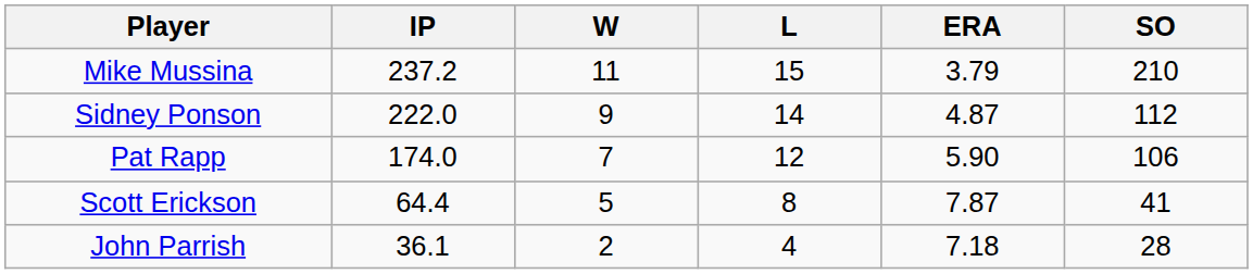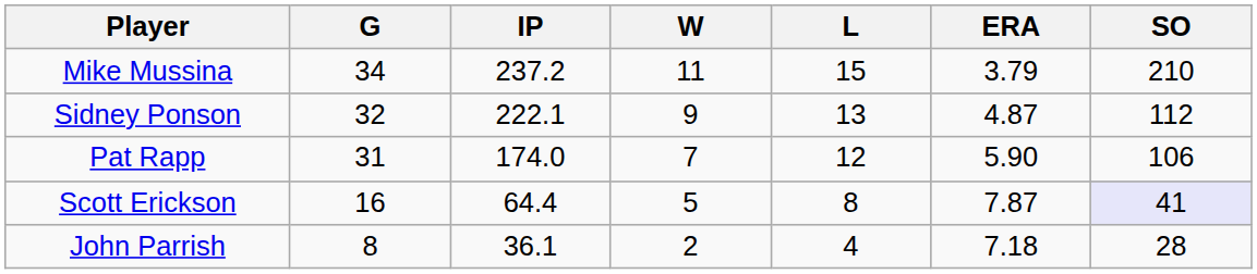 <table class="wikitable sortable">
 <tr>
 <th bgcolor="#DDDDFF" width="16%">Player</th>
+<th bgcolor="#DDDDFF" width="9%">G</th>
 <th bgcolor="#DDDDFF" width="9%">IP</th>
 <th bgcolor="#DDDDFF" width="9%">W</th>
 <th bgcolor="#DDDDFF" width="9%">L</th>
 <th bgcolor="#DDDDFF" width="9%">ERA</th>
 <th bgcolor="#DDDDFF" width="9%">SO</th>
 </tr>
 <tr align="center">
 <td><a href='#'>Mike Mussina</a></td>
+<td>34</td>
 <td>237.2</td>
 <td>11</td>
 <td>15</td>
 <td>3.79</td>
 <td>210</td>
 </tr>
 <tr align=center>
 <td><a href='#'>Sidney Ponson</a></td>
-<td>222.0</td>
+<td>32</td>
+<td>222.1</td>
 <td>9</td>
-<td>14</td>
+<td>13</td>
 <td>4.87</td>
 <td>112</td>
 </tr>
 <tr align=center>
 <td><a href='#'>Pat Rapp</a></td>
+<td>31</td>
 <td>174.0</td>
 <td>7</td>
 <td>12</td>
 <td>5.90</td>
 <td>106</td>
 </tr>
 <tr align=center>
 <td><a href='#'>Scott Erickson</a></td>
+<td>16</td>
 <td>64.4</td>
 <td>5</td>
 <td>8</td>
 <td>7.87</td>
-<td>41</td>
+<td style="background: lavender;">41</td>
 </tr>
 <tr align=center>
 <td><a href='#'>John Parrish</a></td>
+<td>8</td>
 <td>36.1</td>
 <td>2</td>
 <td>4</td>
 <td>7.18</td>
 <td>28</td>
 </tr>
 </table>
